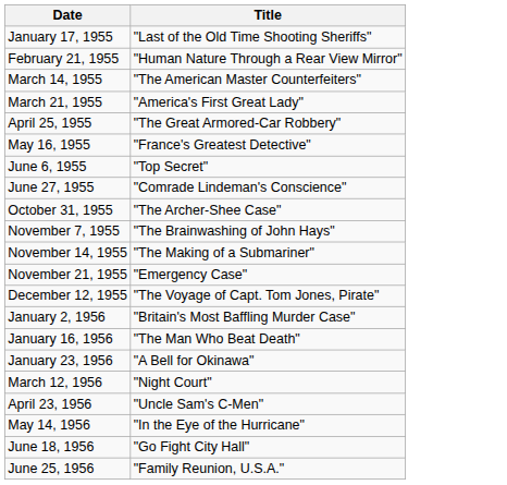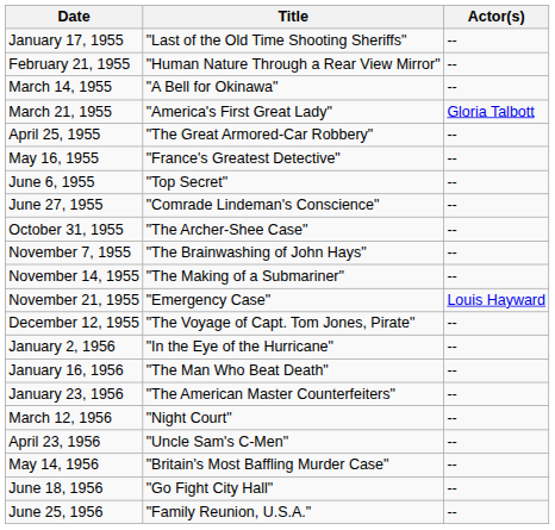 <table class="wikitable">
 <tr>
 <th>Date</th>
 <th>Title</th>
+<th>Actor(s)</th>
 </tr>
 <tr>
 <td>January 17, 1955</td>
 <td>"Last of the Old Time Shooting Sheriffs"</td>
+<td>--</td>
 </tr>
 <tr>
 <td>February 21, 1955</td>
 <td>"Human Nature Through a Rear View Mirror"</td>
+<td>--</td>
 </tr>
 <tr>
 <td>March 14, 1955</td>
-<td>"The American Master Counterfeiters"</td>
+<td>"A Bell for Okinawa"</td>
+<td>--</td>
 </tr>
 <tr>
 <td>March 21, 1955</td>
 <td>"America's First Great Lady"</td>
+<td><a href='#'>Gloria Talbott</a></td>
 </tr>
 <tr>
 <td>April 25, 1955</td>
 <td>"The Great Armored-Car Robbery"</td>
+<td>--</td>
 </tr>
 <tr>
 <td>May 16, 1955</td>
 <td>"France's Greatest Detective"</td>
+<td>--</td>
 </tr>
 <tr>
 <td>June 6, 1955</td>
 <td>"Top Secret"</td>
+<td>--</td>
 </tr>
 <tr>
 <td>June 27, 1955</td>
 <td>"Comrade Lindeman's Conscience"</td>
+<td>--</td>
 </tr>
 <tr>
 <td>October 31, 1955</td>
 <td>"The Archer-Shee Case"</td>
+<td>--</td>
 </tr>
 <tr>
 <td>November 7, 1955</td>
 <td>"The Brainwashing of John Hays"</td>
+<td>--</td>
 </tr>
 <tr>
 <td>November 14, 1955</td>
 <td>"The Making of a Submariner"</td>
+<td>--</td>
 </tr>
 <tr>
 <td>November 21, 1955</td>
 <td>"Emergency Case"</td>
+<td><a href='#'>Louis Hayward</a></td>
 </tr>
 <tr>
 <td>December 12, 1955</td>
 <td>"The Voyage of Capt. Tom Jones, Pirate"</td>
+<td>--</td>
 </tr>
 <tr>
 <td>January 2, 1956</td>
-<td>"Britain's Most Baffling Murder Case"</td>
+<td>"In the Eye of the Hurricane"</td>
+<td>--</td>
 </tr>
 <tr>
 <td>January 16, 1956</td>
 <td>"The Man Who Beat Death"</td>
+<td>--</td>
 </tr>
 <tr>
 <td>January 23, 1956</td>
-<td>"A Bell for Okinawa"</td>
+<td>"The American Master Counterfeiters"</td>
+<td>--</td>
 </tr>
 <tr>
 <td>March 12, 1956</td>
 <td>"Night Court"</td>
+<td>--</td>
 </tr>
 <tr>
 <td>April 23, 1956</td>
 <td>"Uncle Sam's C-Men"</td>
+<td>--</td>
 </tr>
 <tr>
 <td>May 14, 1956</td>
-<td>"In the Eye of the Hurricane"</td>
+<td>"Britain's Most Baffling Murder Case"</td>
+<td>--</td>
 </tr>
 <tr>
 <td>June 18, 1956</td>
 <td>"Go Fight City Hall"</td>
+<td>--</td>
 </tr>
 <tr>
 <td>June 25, 1956</td>
 <td>"Family Reunion, U.S.A."</td>
+<td>--</td>
 </tr>
 </table>
